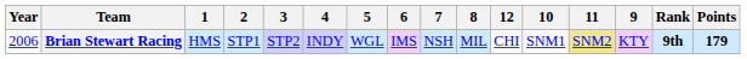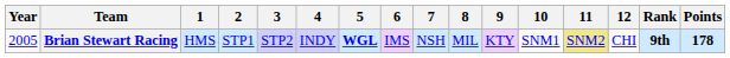 <table class="wikitable" style="text-align:center; font-size:95%">
 <tr>
 <th>Year</th>
 <th>Team</th>
 <th>1</th>
 <th>2</th>
 <th>3</th>
 <th>4</th>
 <th>5</th>
 <th>6</th>
 <th>7</th>
 <th>8</th>
-<th>12</th>
+<th>9</th>
 <th>10</th>
 <th>11</th>
-<th>9</th>
+<th>12</th>
 <th>Rank</th>
 <th>Points</th>
 </tr>
 <tr>
-<td><a href='#'>2006</a></td>
+<td><a href='#'>2005</a></td>
 <th><a href='#'>Brian Stewart Racing</a></th>
 <td style="background-color:#CFEAFF"><a href='#'>HMS</a><br></td>
 <td style="background-color:#CFEAFF"><a href='#'>STP1</a><br></td>
 <td style="background-color:#CFCFFF"><a href='#'>STP2</a><br></td>
 <td style="background-color:#CFCFFF"><a href='#'>INDY</a><br></td>
-<td style="background-color:#CFEAFF"><a href='#'>WGL</a><br></td>
+<td style="background-color:#CFEAFF"><strong><a href='#'>WGL</a><br></strong></td>
 <td style="background-color:#EFCFFF"><a href='#'>IMS</a><br></td>
 <td style="background-color:#CFEAFF"><a href='#'>NSH</a><br></td>
 <td style="background-color:#CFEAFF"><a href='#'>MIL</a><br></td>
-<td><a href='#'>CHI</a></td>
+<td style="background-color:#EFCFFF"><a href='#'>KTY</a><br></td>
 <td><a href='#'>SNM1</a></td>
 <td style="background: khaki;"><a href='#'>SNM2</a></td>
-<td style="background-color:#EFCFFF"><a href='#'>KTY</a><br></td>
+<td><a href='#'>CHI</a></td>
 <td style="background-color:#CFEAFF"><strong>9th</strong></td>
-<td style="background-color:#CFEAFF"><strong>179</strong></td>
+<td style="background-color:#CFEAFF"><strong>178</strong></td>
 </tr>
 </table>
